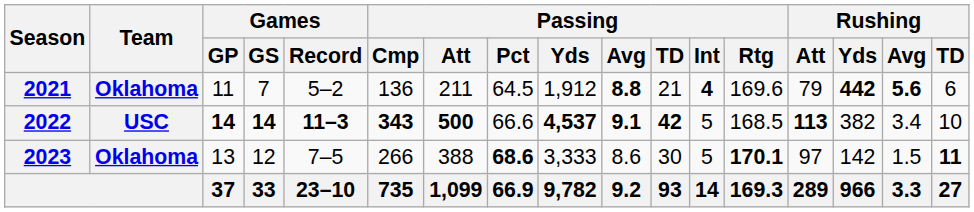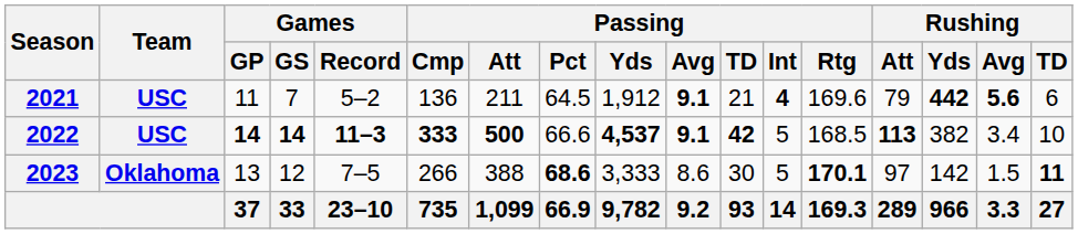 <table class="wikitable" style="text-align:center;">
 <tr>
 <th rowspan="2">Season</th>
 <th rowspan="2">Team</th>
 <th colspan="3">Games</th>
 <th colspan="8">Passing</th>
 <th colspan="4">Rushing</th>
 </tr>
 <tr>
 <th>GP</th>
 <th>GS</th>
 <th>Record</th>
 <th>Cmp</th>
 <th>Att</th>
 <th>Pct</th>
 <th>Yds</th>
 <th>Avg</th>
 <th>TD</th>
 <th>Int</th>
 <th>Rtg</th>
 <th>Att</th>
 <th>Yds</th>
 <th>Avg</th>
 <th>TD</th>
 </tr>
 <tr>
 <th><a href='#'>2021</a></th>
-<th><a href='#'>Oklahoma</a></th>
+<th><a href='#'>USC</a></th>
 <td>11</td>
 <td>7</td>
 <td>5–2</td>
 <td>136</td>
 <td>211</td>
 <td>64.5</td>
 <td>1,912</td>
-<td><strong>8.8</strong></td>
+<td><strong>9.1</strong></td>
 <td>21</td>
 <td><strong>4</strong></td>
 <td>169.6</td>
 <td>79</td>
 <td><strong>442</strong></td>
 <td><strong>5.6</strong></td>
 <td>6</td>
 </tr>
 <tr>
 <th><a href='#'>2022</a></th>
 <th><a href='#'>USC</a></th>
 <td><strong>14</strong></td>
 <td><strong>14</strong></td>
 <td><strong>11–3</strong></td>
-<td><strong>343</strong></td>
+<td><strong>333</strong></td>
 <td><strong>500</strong></td>
 <td>66.6</td>
 <td><strong>4,537</strong></td>
 <td><strong>9.1</strong></td>
 <td><strong>42</strong></td>
 <td>5</td>
 <td>168.5</td>
 <td><strong>113</strong></td>
 <td>382</td>
 <td>3.4</td>
 <td>10</td>
 </tr>
 <tr>
 <th><a href='#'>2023</a></th>
 <th><a href='#'>Oklahoma</a></th>
 <td>13</td>
 <td>12</td>
 <td>7–5</td>
 <td>266</td>
 <td>388</td>
 <td><strong>68.6</strong></td>
 <td>3,333</td>
 <td>8.6</td>
 <td>30</td>
 <td>5</td>
 <td><strong>170.1</strong></td>
 <td>97</td>
 <td>142</td>
 <td>1.5</td>
 <td><strong>11</strong></td>
 </tr>
 <tr>
 <th colspan="2"></th>
 <th>37</th>
 <th>33</th>
 <th>23–10</th>
 <th>735</th>
 <th>1,099</th>
 <th>66.9</th>
 <th>9,782</th>
 <th>9.2</th>
 <th>93</th>
 <th>14</th>
 <th>169.3</th>
 <th>289</th>
 <th>966</th>
 <th>3.3</th>
 <th>27</th>
 </tr>
 </table>
